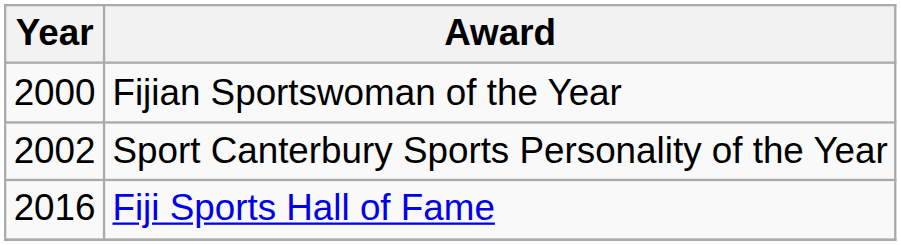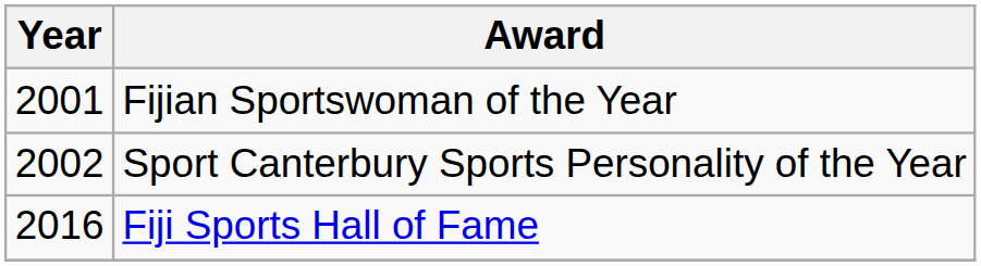 <table class="wikitable collapsible">
 <tr>
 <th>Year</th>
 <th>Award</th>
 </tr>
 <tr>
-<td>2000</td>
+<td>2001</td>
 <td>Fijian Sportswoman of the Year</td>
 </tr>
 <tr>
 <td>2002</td>
 <td>Sport Canterbury Sports Personality of the Year</td>
 </tr>
 <tr>
 <td>2016</td>
 <td><a href='#'>Fiji Sports Hall of Fame</a></td>
 </tr>
 <tr>
 </tr>
 </table>
